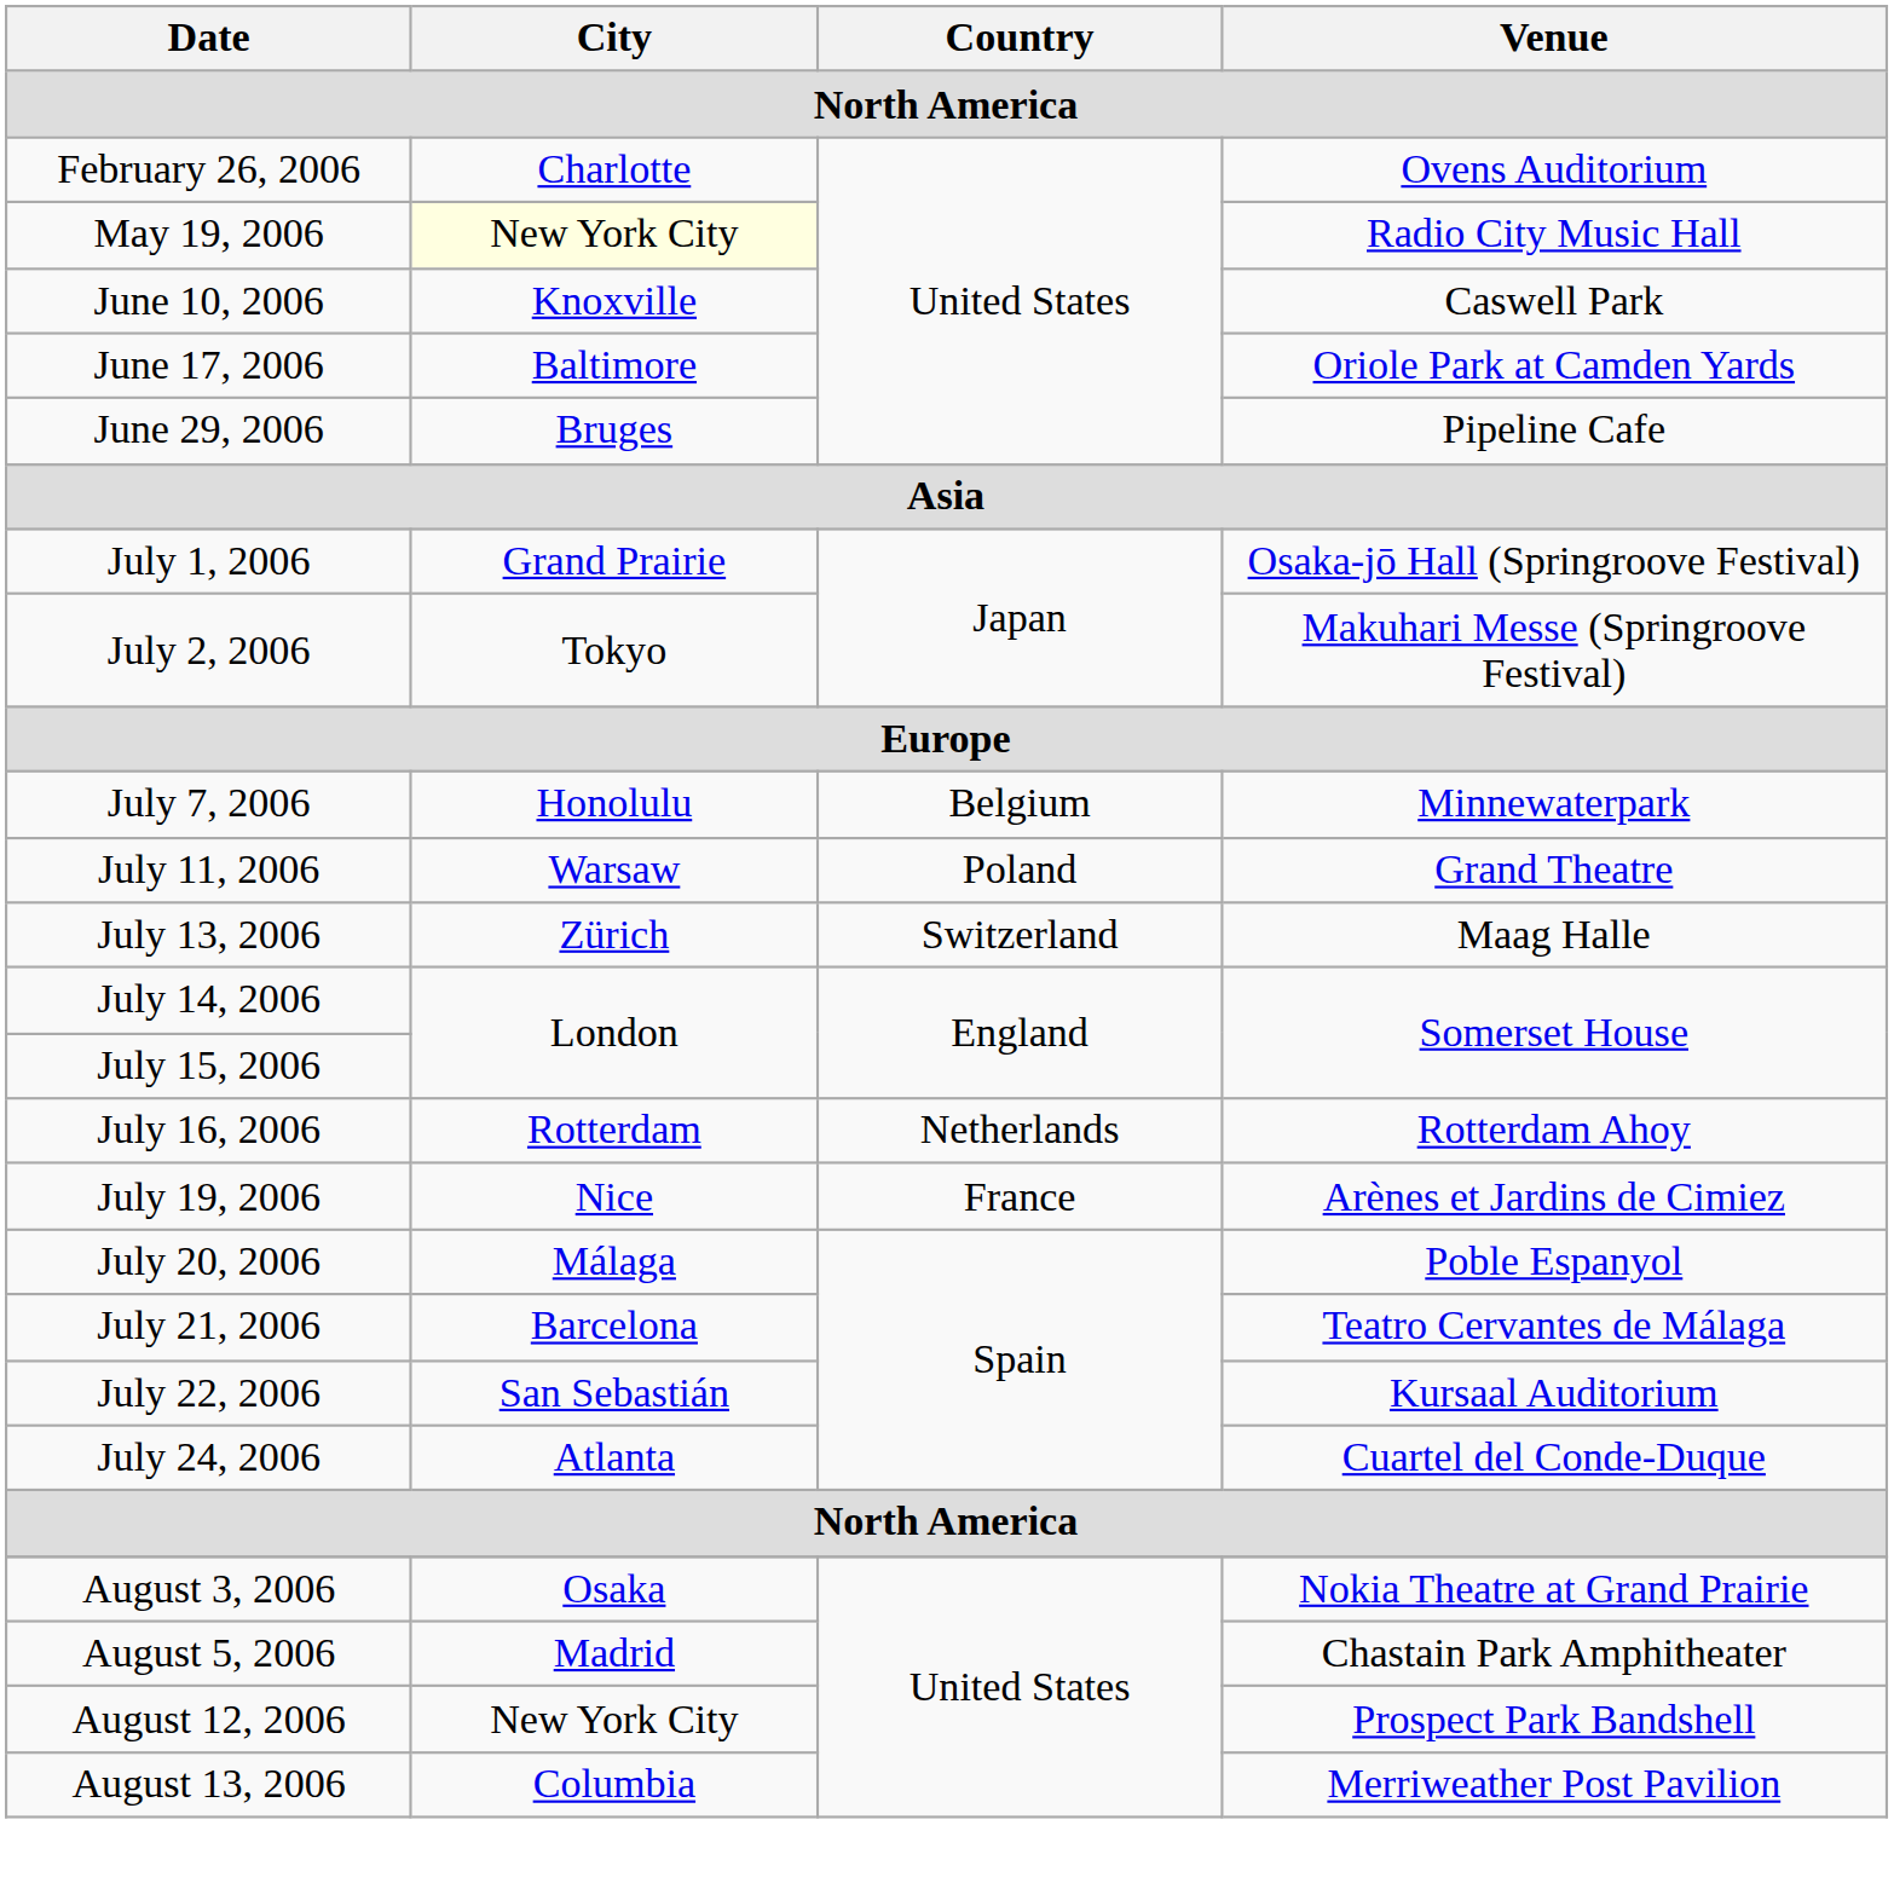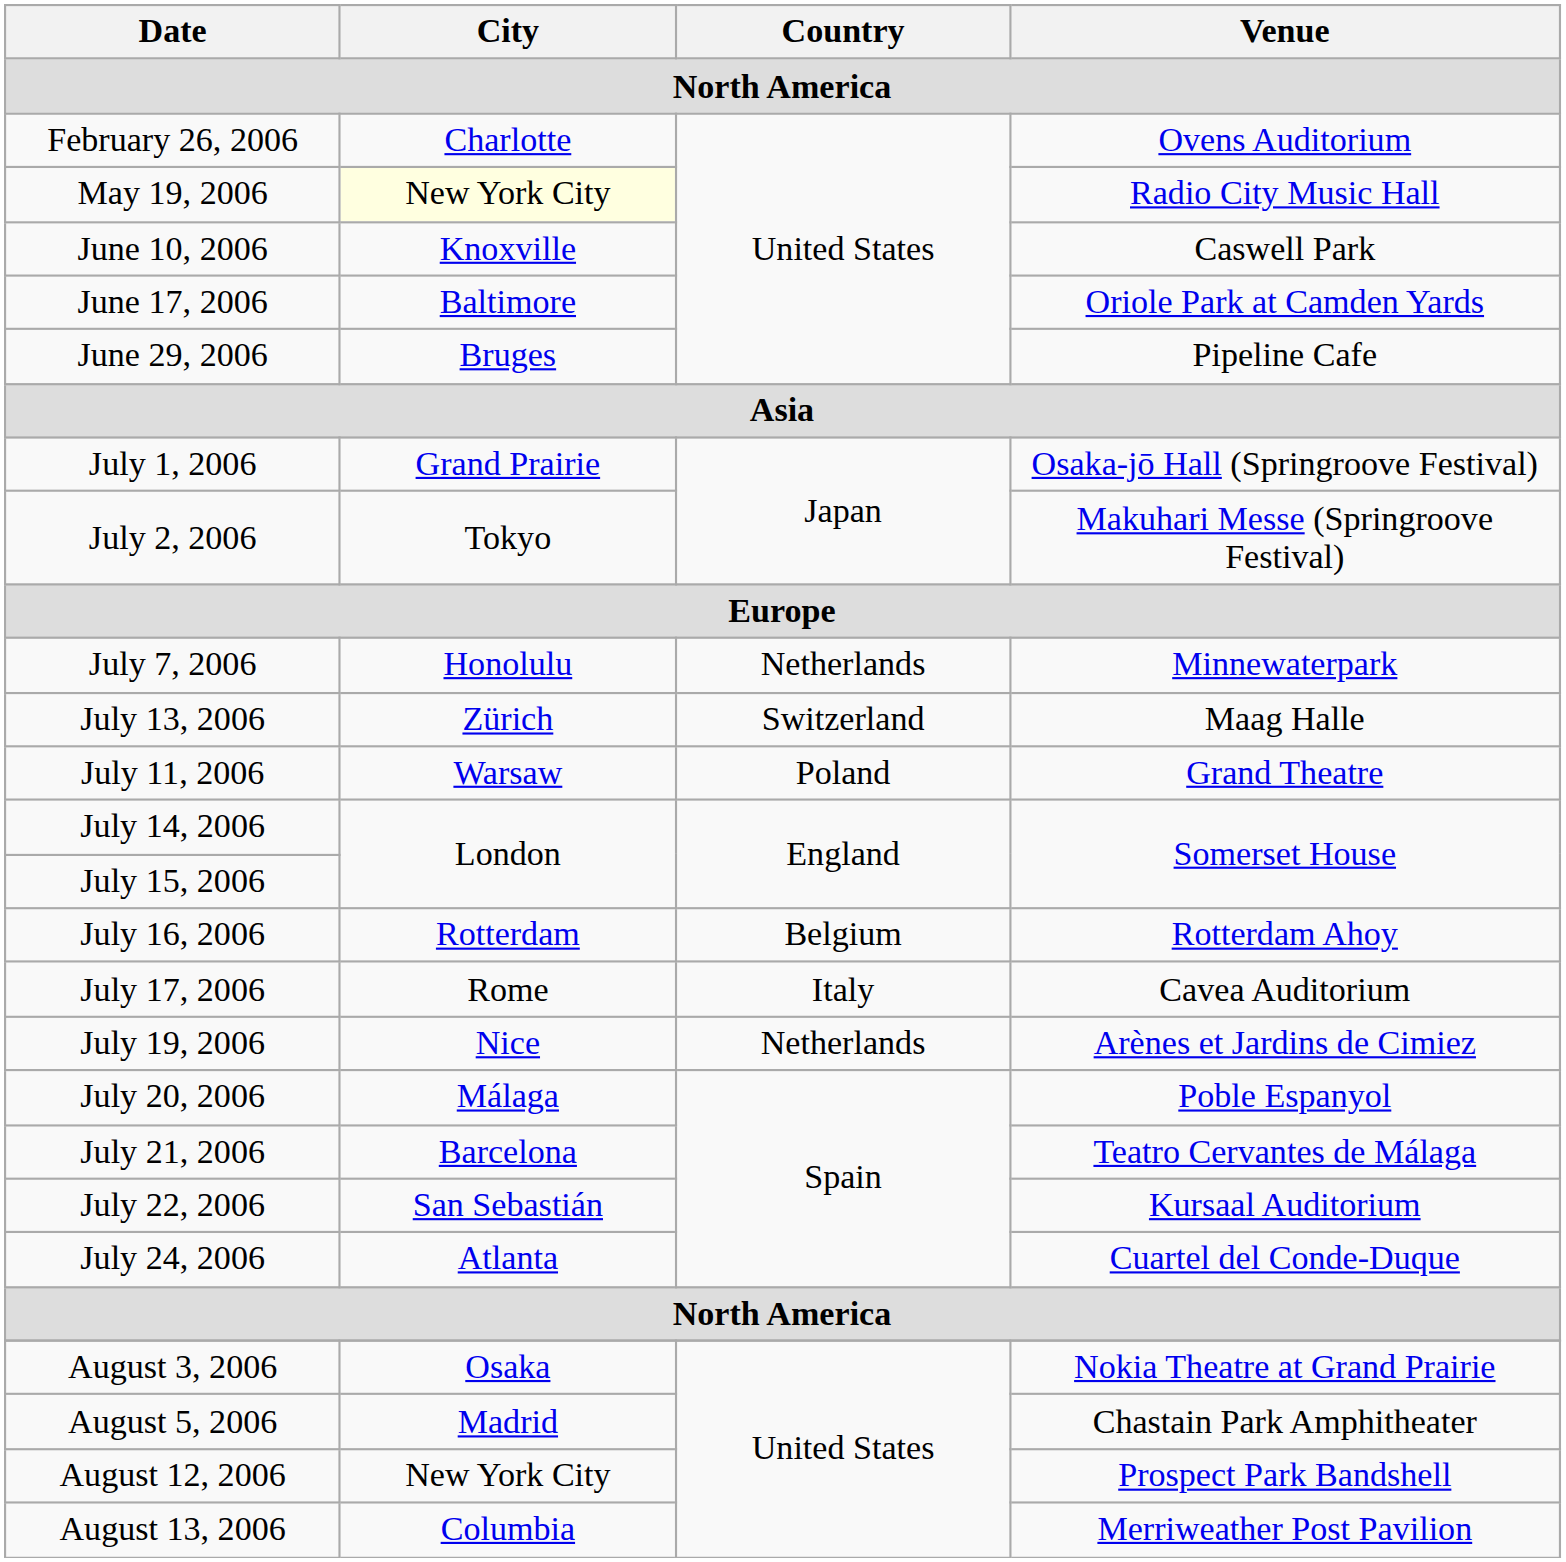 <table class="wikitable" style="text-align:center;">
 <tr>
 <th width="150">Date</th>
 <th width="150">City</th>
 <th width="150">Country</th>
 <th width="250">Venue</th>
 </tr>
 <tr bgcolor="#DDDDDD">
 <td colspan=4><strong>North America</strong></td>
 </tr>
 <tr>
 <td>February 26, 2006</td>
 <td><a href='#'>Charlotte</a></td>
 <td rowspan="5">United States</td>
 <td><a href='#'>Ovens Auditorium</a></td>
 </tr>
 <tr>
 <td>May 19, 2006</td>
 <td style="background: lightyellow;">New York City</td>
 <td><a href='#'>Radio City Music Hall</a></td>
 </tr>
 <tr>
 <td>June 10, 2006</td>
 <td><a href='#'>Knoxville</a></td>
 <td>Caswell Park</td>
 </tr>
 <tr>
 <td>June 17, 2006</td>
 <td><a href='#'>Baltimore</a></td>
 <td><a href='#'>Oriole Park at Camden Yards</a></td>
 </tr>
 <tr>
 <td>June 29, 2006</td>
 <td><a href='#'>Bruges</a></td>
 <td>Pipeline Cafe</td>
 </tr>
 <tr bgcolor="#DDDDDD">
 <td colspan=4><strong>Asia</strong></td>
 </tr>
 <tr>
 <td>July 1, 2006</td>
 <td><a href='#'>Grand Prairie</a></td>
 <td rowspan="2">Japan</td>
 <td><a href='#'>Osaka-jō Hall</a> (Springroove Festival)</td>
 </tr>
 <tr>
 <td>July 2, 2006</td>
 <td>Tokyo</td>
 <td><a href='#'>Makuhari Messe</a> (Springroove Festival)</td>
 </tr>
 <tr bgcolor="#DDDDDD">
 <td colspan=4><strong>Europe</strong></td>
 </tr>
 <tr>
 <td>July 7, 2006</td>
 <td><a href='#'>Honolulu</a></td>
-<td>Belgium</td>
+<td>Netherlands</td>
 <td><a href='#'>Minnewaterpark</a></td>
+</tr>
+<tr>
+<td>July 13, 2006</td>
+<td><a href='#'>Zürich</a></td>
+<td>Switzerland</td>
+<td>Maag Halle</td>
 </tr>
 <tr>
 <td>July 11, 2006</td>
 <td><a href='#'>Warsaw</a></td>
 <td>Poland</td>
 <td><a href='#'>Grand Theatre</a></td>
-</tr>
-<tr>
-<td>July 13, 2006</td>
-<td><a href='#'>Zürich</a></td>
-<td>Switzerland</td>
-<td>Maag Halle</td>
 </tr>
 <tr>
 <td>July 14, 2006</td>
 <td rowspan="2">London</td>
 <td rowspan="2">England</td>
 <td rowspan="2"><a href='#'>Somerset House</a></td>
 </tr>
 <tr>
 <td>July 15, 2006</td>
 </tr>
 <tr>
 <td>July 16, 2006</td>
 <td><a href='#'>Rotterdam</a></td>
-<td>Netherlands</td>
+<td>Belgium</td>
 <td><a href='#'>Rotterdam Ahoy</a></td>
+</tr>
+<tr>
+<td>July 17, 2006</td>
+<td>Rome</td>
+<td>Italy</td>
+<td>Cavea Auditorium</td>
 </tr>
 <tr>
 <td>July 19, 2006</td>
 <td><a href='#'>Nice</a></td>
-<td>France</td>
+<td>Netherlands</td>
 <td><a href='#'>Arènes et Jardins de Cimiez</a></td>
 </tr>
 <tr>
 <td>July 20, 2006</td>
 <td><a href='#'>Málaga</a></td>
 <td rowspan="4">Spain</td>
 <td><a href='#'>Poble Espanyol</a></td>
 </tr>
 <tr>
 <td>July 21, 2006</td>
 <td><a href='#'>Barcelona</a></td>
 <td><a href='#'>Teatro Cervantes de Málaga</a></td>
 </tr>
 <tr>
 <td>July 22, 2006</td>
 <td><a href='#'>San Sebastián</a></td>
 <td><a href='#'>Kursaal Auditorium</a></td>
 </tr>
 <tr>
 <td>July 24, 2006</td>
 <td><a href='#'>Atlanta</a></td>
 <td><a href='#'>Cuartel del Conde-Duque</a></td>
 </tr>
 <tr bgcolor="#DDDDDD">
 <td colspan=4><strong>North America</strong></td>
 </tr>
 <tr bgcolor="#CCCCCC">
 </tr>
 <tr>
 <td>August 3, 2006</td>
 <td><a href='#'>Osaka</a></td>
 <td rowspan="4">United States</td>
 <td><a href='#'>Nokia Theatre at Grand Prairie</a></td>
 </tr>
 <tr>
 <td>August 5, 2006</td>
 <td><a href='#'>Madrid</a></td>
 <td>Chastain Park Amphitheater</td>
 </tr>
 <tr>
 <td>August 12, 2006</td>
 <td>New York City</td>
 <td><a href='#'>Prospect Park Bandshell</a></td>
 </tr>
 <tr>
 <td>August 13, 2006</td>
 <td><a href='#'>Columbia</a></td>
 <td><a href='#'>Merriweather Post Pavilion</a></td>
 </tr>
 </table>
